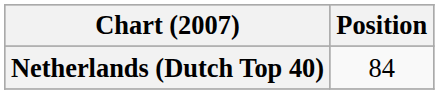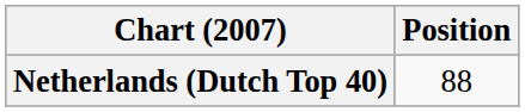 <table class="wikitable sortable plainrowheaders" style="text-align:center">
 <tr>
 <th scope="col">Chart (2007)</th>
 <th scope="col">Position</th>
 </tr>
 <tr>
 <th scope="row">Netherlands (Dutch Top 40)</th>
-<td align="center">84</td>
+<td align="center">88</td>
 </tr>
 </table>
